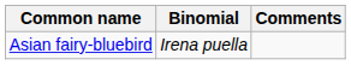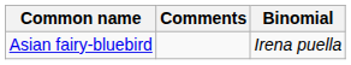 <table class="wikitable">
 <tr>
 <th>Common name</th>
+<th>Comments</th>
 <th>Binomial</th>
-<th>Comments</th>
 </tr>
 <tr>
 <td><a href='#'>Asian fairy-bluebird</a></td>
+<td></td>
 <td><em>Irena puella</em></td>
-<td></td>
 </tr>
 </table>
